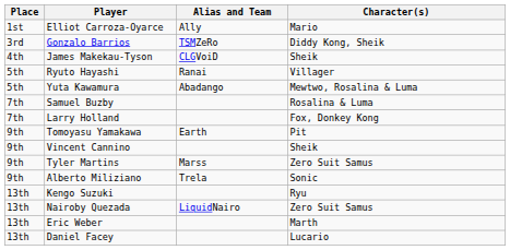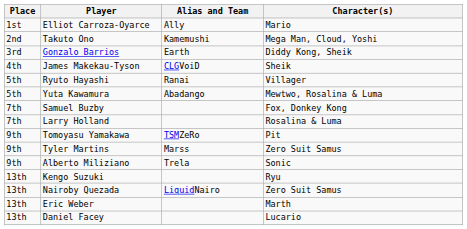 <table class="wikitable">
 <tr>
 <th style="width:50px;">Place</th>
 <th style="width:180px;">Player</th>
 <th style="width:150px;">Alias and Team</th>
 <th style="width:300px;">Character(s)</th>
 </tr>
 <tr>
 <td>1st</td>
 <td> Elliot Carroza-Oyarce</td>
 <td>Ally</td>
 <td>Mario</td>
 </tr>
 <tr>
+<td>2nd</td>
+<td> Takuto Ono</td>
+<td>Kamemushi</td>
+<td>Mega Man, Cloud, Yoshi</td>
+</tr>
+<tr>
 <td>3rd</td>
 <td> <a href='#'>Gonzalo Barrios</a></td>
-<td><a href='#'>TSM</a>ZeRo</td>
+<td>Earth</td>
 <td>Diddy Kong, Sheik</td>
 </tr>
 <tr>
 <td>4th</td>
 <td> James Makekau-Tyson</td>
 <td><a href='#'>CLG</a>VoiD</td>
 <td>Sheik</td>
 </tr>
 <tr>
 <td>5th</td>
 <td> Ryuto Hayashi</td>
 <td>Ranai</td>
 <td>Villager</td>
 </tr>
 <tr>
 <td>5th</td>
 <td> Yuta Kawamura</td>
 <td>Abadango</td>
 <td>Mewtwo, Rosalina & Luma</td>
 </tr>
 <tr>
 <td>7th</td>
 <td> Samuel Buzby</td>
 <td></td>
-<td>Rosalina & Luma</td>
+<td>Fox, Donkey Kong</td>
 </tr>
 <tr>
 <td>7th</td>
 <td> Larry Holland</td>
 <td></td>
-<td>Fox, Donkey Kong</td>
+<td>Rosalina & Luma</td>
 </tr>
 <tr>
 <td>9th</td>
 <td> Tomoyasu Yamakawa</td>
-<td>Earth</td>
+<td><a href='#'>TSM</a>ZeRo</td>
 <td>Pit</td>
-</tr>
-<tr>
-<td>9th</td>
-<td> Vincent Cannino</td>
-<td></td>
-<td>Sheik</td>
 </tr>
 <tr>
 <td>9th</td>
 <td> Tyler Martins</td>
 <td>Marss</td>
 <td>Zero Suit Samus</td>
 </tr>
 <tr>
 <td>9th</td>
 <td> Alberto Miliziano</td>
 <td>Trela</td>
 <td>Sonic</td>
 </tr>
 <tr>
 <td>13th</td>
 <td> Kengo Suzuki</td>
 <td></td>
 <td>Ryu</td>
 </tr>
 <tr>
 <td>13th</td>
 <td> Nairoby Quezada</td>
 <td><a href='#'>Liquid</a>Nairo</td>
 <td>Zero Suit Samus</td>
 </tr>
 <tr>
 <td>13th</td>
 <td> Eric Weber</td>
 <td></td>
 <td>Marth</td>
 </tr>
 <tr>
 <td>13th</td>
 <td> Daniel Facey</td>
 <td></td>
 <td>Lucario</td>
 </tr>
 </table>
